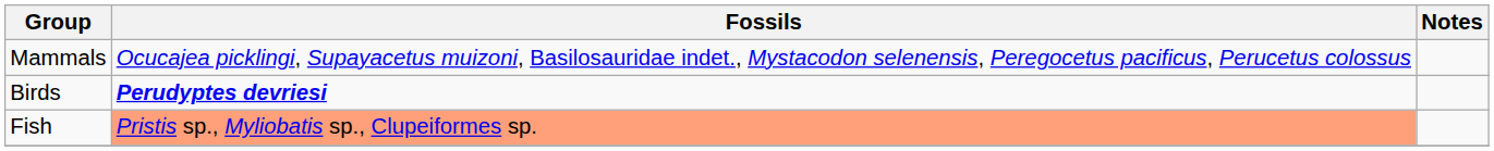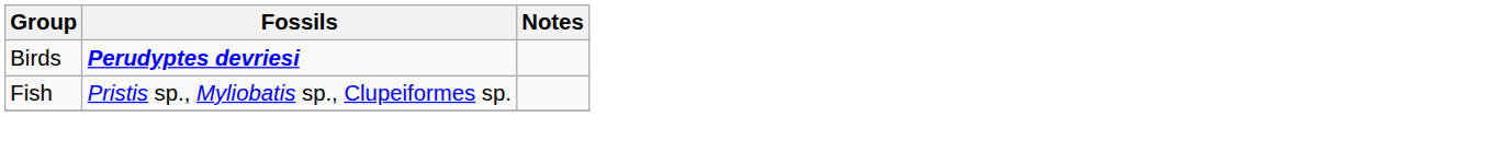 <table class="wikitable sortable">
 <tr>
 <th>Group</th>
 <th>Fossils</th>
 <th>Notes</th>
-</tr>
-<tr>
-<td>Mammals</td>
-<td><em><a href='#'>Ocucajea picklingi</a></em>, <em><a href='#'>Supayacetus muizoni</a></em>, <a href='#'>Basilosauridae indet.</a>, <em><a href='#'>Mystacodon selenensis</a></em>, <em><a href='#'>Peregocetus pacificus</a></em>, <em><a href='#'>Perucetus colossus</a></em></td>
-<td></td>
 </tr>
 <tr>
 <td>Birds</td>
 <td><strong><em><a href='#'>Perudyptes devriesi</a></em></strong></td>
 <td></td>
 </tr>
 <tr>
 <td>Fish</td>
-<td style="background: lightsalmon;"><em><a href='#'>Pristis</a></em> sp., <em><a href='#'>Myliobatis</a></em> sp., <a href='#'>Clupeiformes</a> sp.</td>
+<td><em><a href='#'>Pristis</a></em> sp., <em><a href='#'>Myliobatis</a></em> sp., <a href='#'>Clupeiformes</a> sp.</td>
 <td></td>
 </tr>
 <tr>
 </tr>
 </table>
